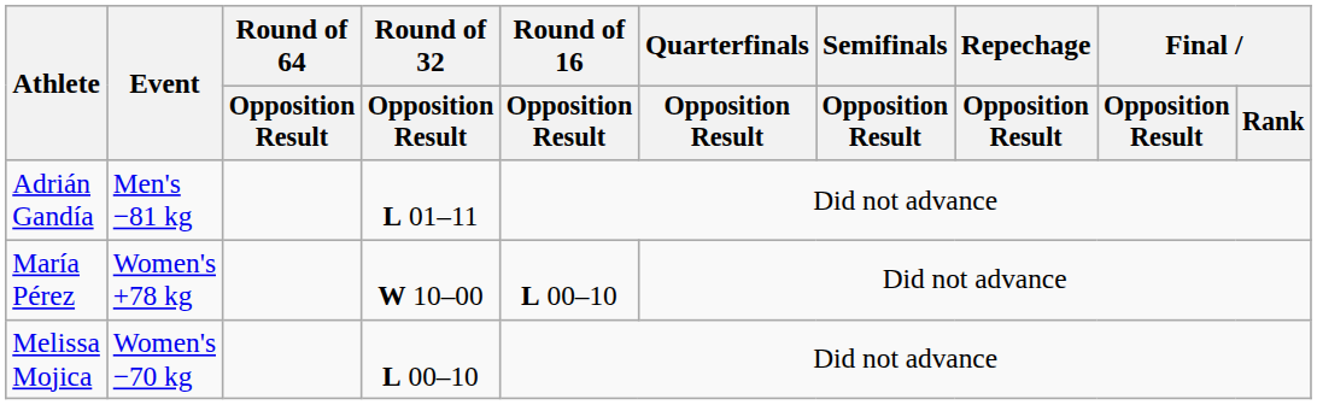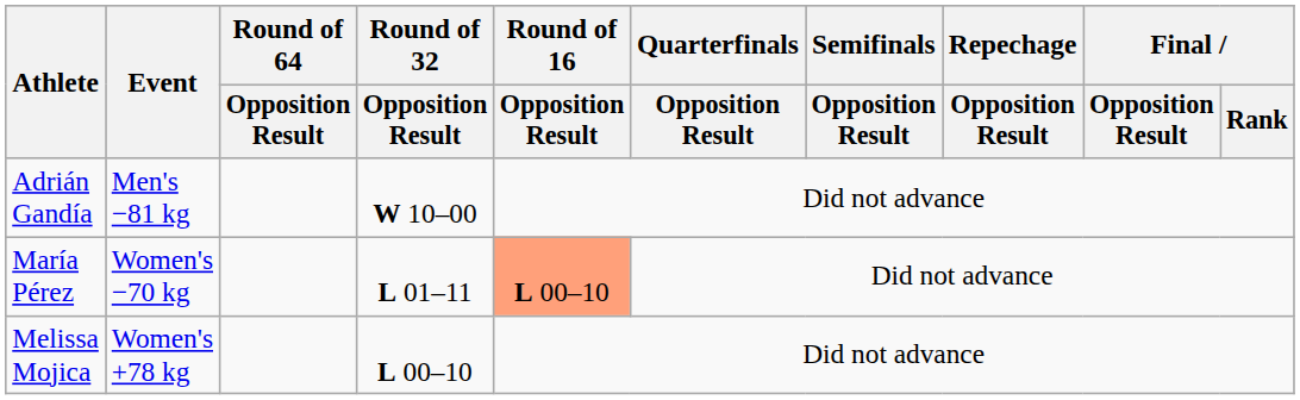 <table class="wikitable" style="font-size:90%">
 <tr>
 <th rowspan="2">Athlete</th>
 <th rowspan="2">Event</th>
 <th>Round of 64</th>
 <th>Round of 32</th>
 <th>Round of 16</th>
 <th>Quarterfinals</th>
 <th>Semifinals</th>
 <th>Repechage</th>
 <th colspan=2>Final / </th>
 </tr>
 <tr style="font-size:95%">
 <th>Opposition<br>Result</th>
 <th>Opposition<br>Result</th>
 <th>Opposition<br>Result</th>
 <th>Opposition<br>Result</th>
 <th>Opposition<br>Result</th>
 <th>Opposition<br>Result</th>
 <th>Opposition<br>Result</th>
 <th>Rank</th>
 </tr>
 <tr align=center>
 <td align=left><a href='#'>Adrián Gandía</a></td>
 <td align=left><a href='#'>Men's −81 kg</a></td>
 <td></td>
-<td><br> <strong>L</strong> 01–11</td>
+<td><br><strong>W</strong> 10–00</td>
 <td colspan=6>Did not advance</td>
 </tr>
 <tr align=center>
 <td align=left><a href='#'>María Pérez</a></td>
-<td align=left><a href='#'>Women's +78 kg</a></td>
+<td align=left><a href='#'>Women's −70 kg</a></td>
 <td></td>
-<td><br><strong>W</strong> 10–00</td>
-<td><br><strong>L</strong> 00–10</td>
+<td><br> <strong>L</strong> 01–11</td>
+<td style="background: lightsalmon;"><br><strong>L</strong> 00–10</td>
 <td colspan=5>Did not advance</td>
 </tr>
 <tr align=center>
 <td align=left><a href='#'>Melissa Mojica</a></td>
-<td align=left><a href='#'>Women's −70 kg</a></td>
+<td align=left><a href='#'>Women's +78 kg</a></td>
 <td></td>
 <td><br><strong>L</strong> 00–10</td>
 <td colspan=6>Did not advance</td>
 </tr>
 </table>
